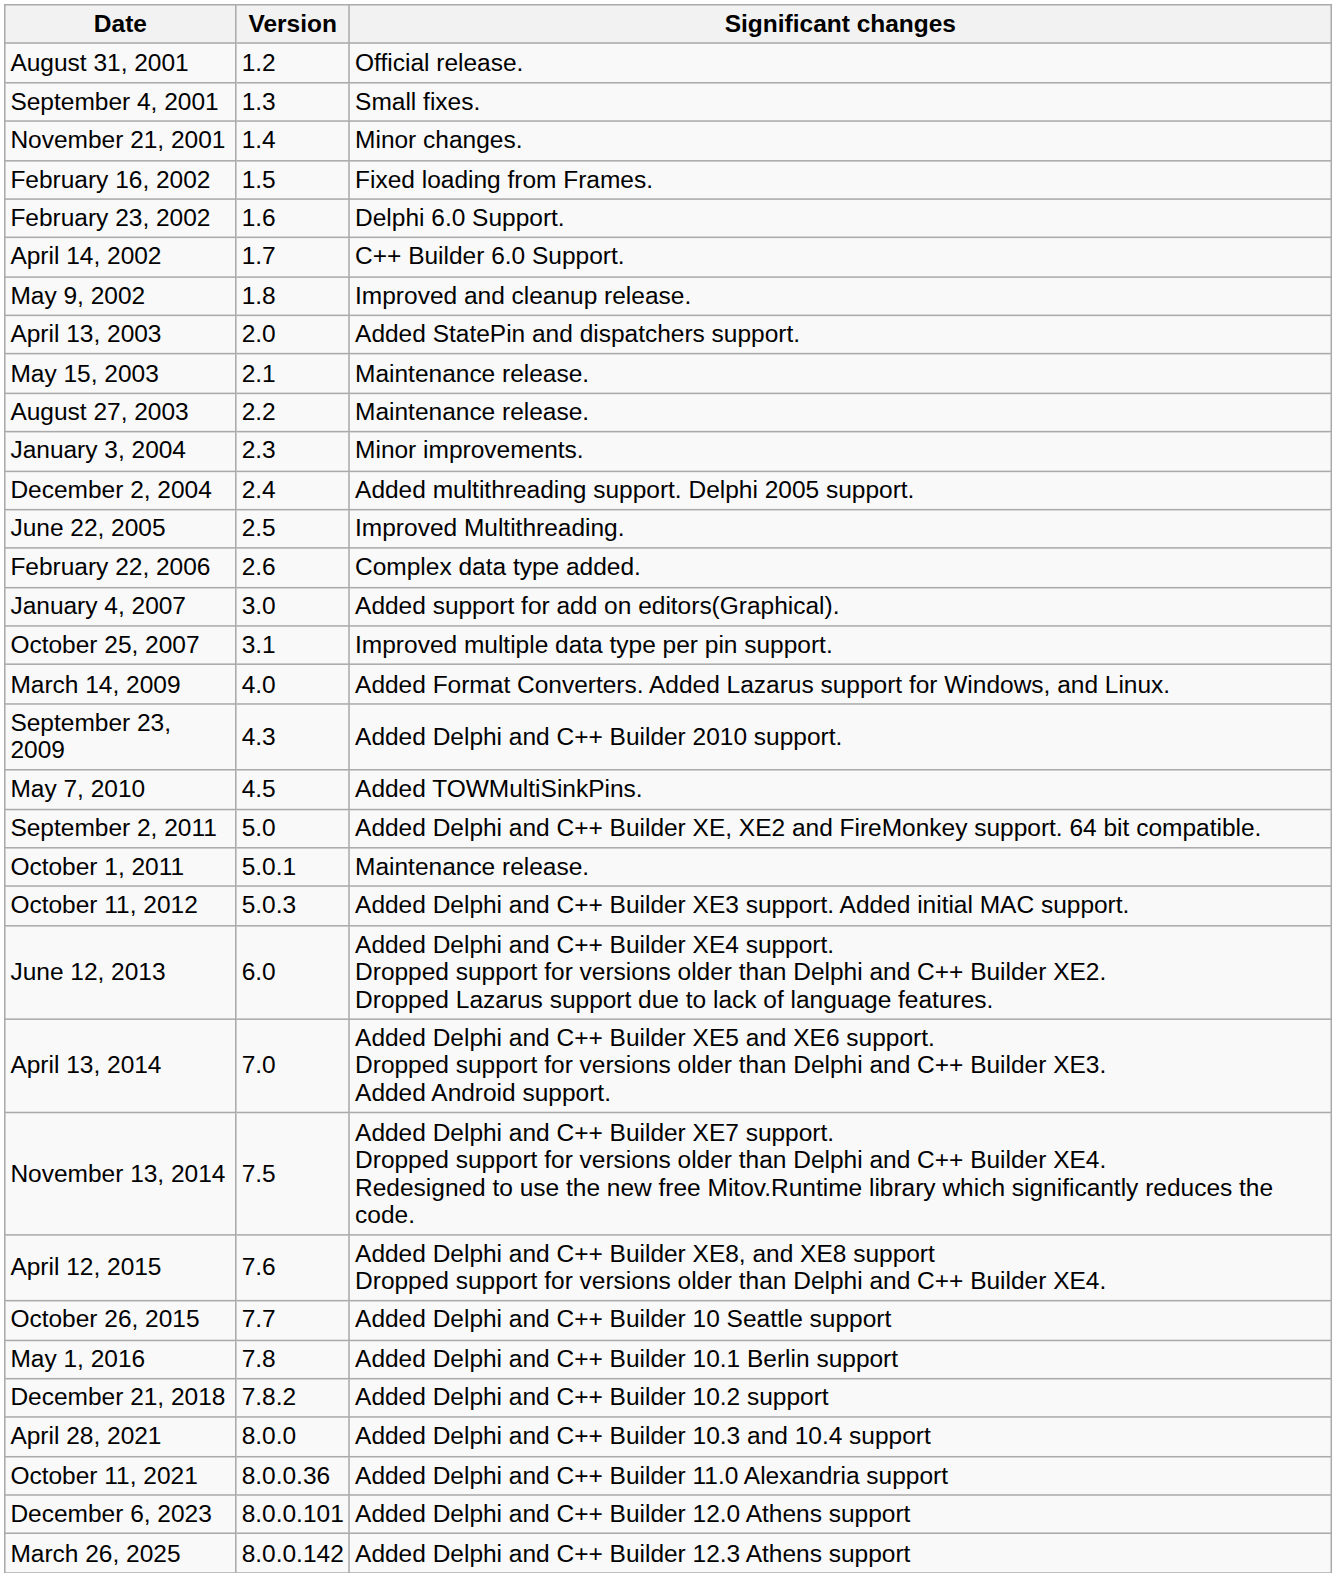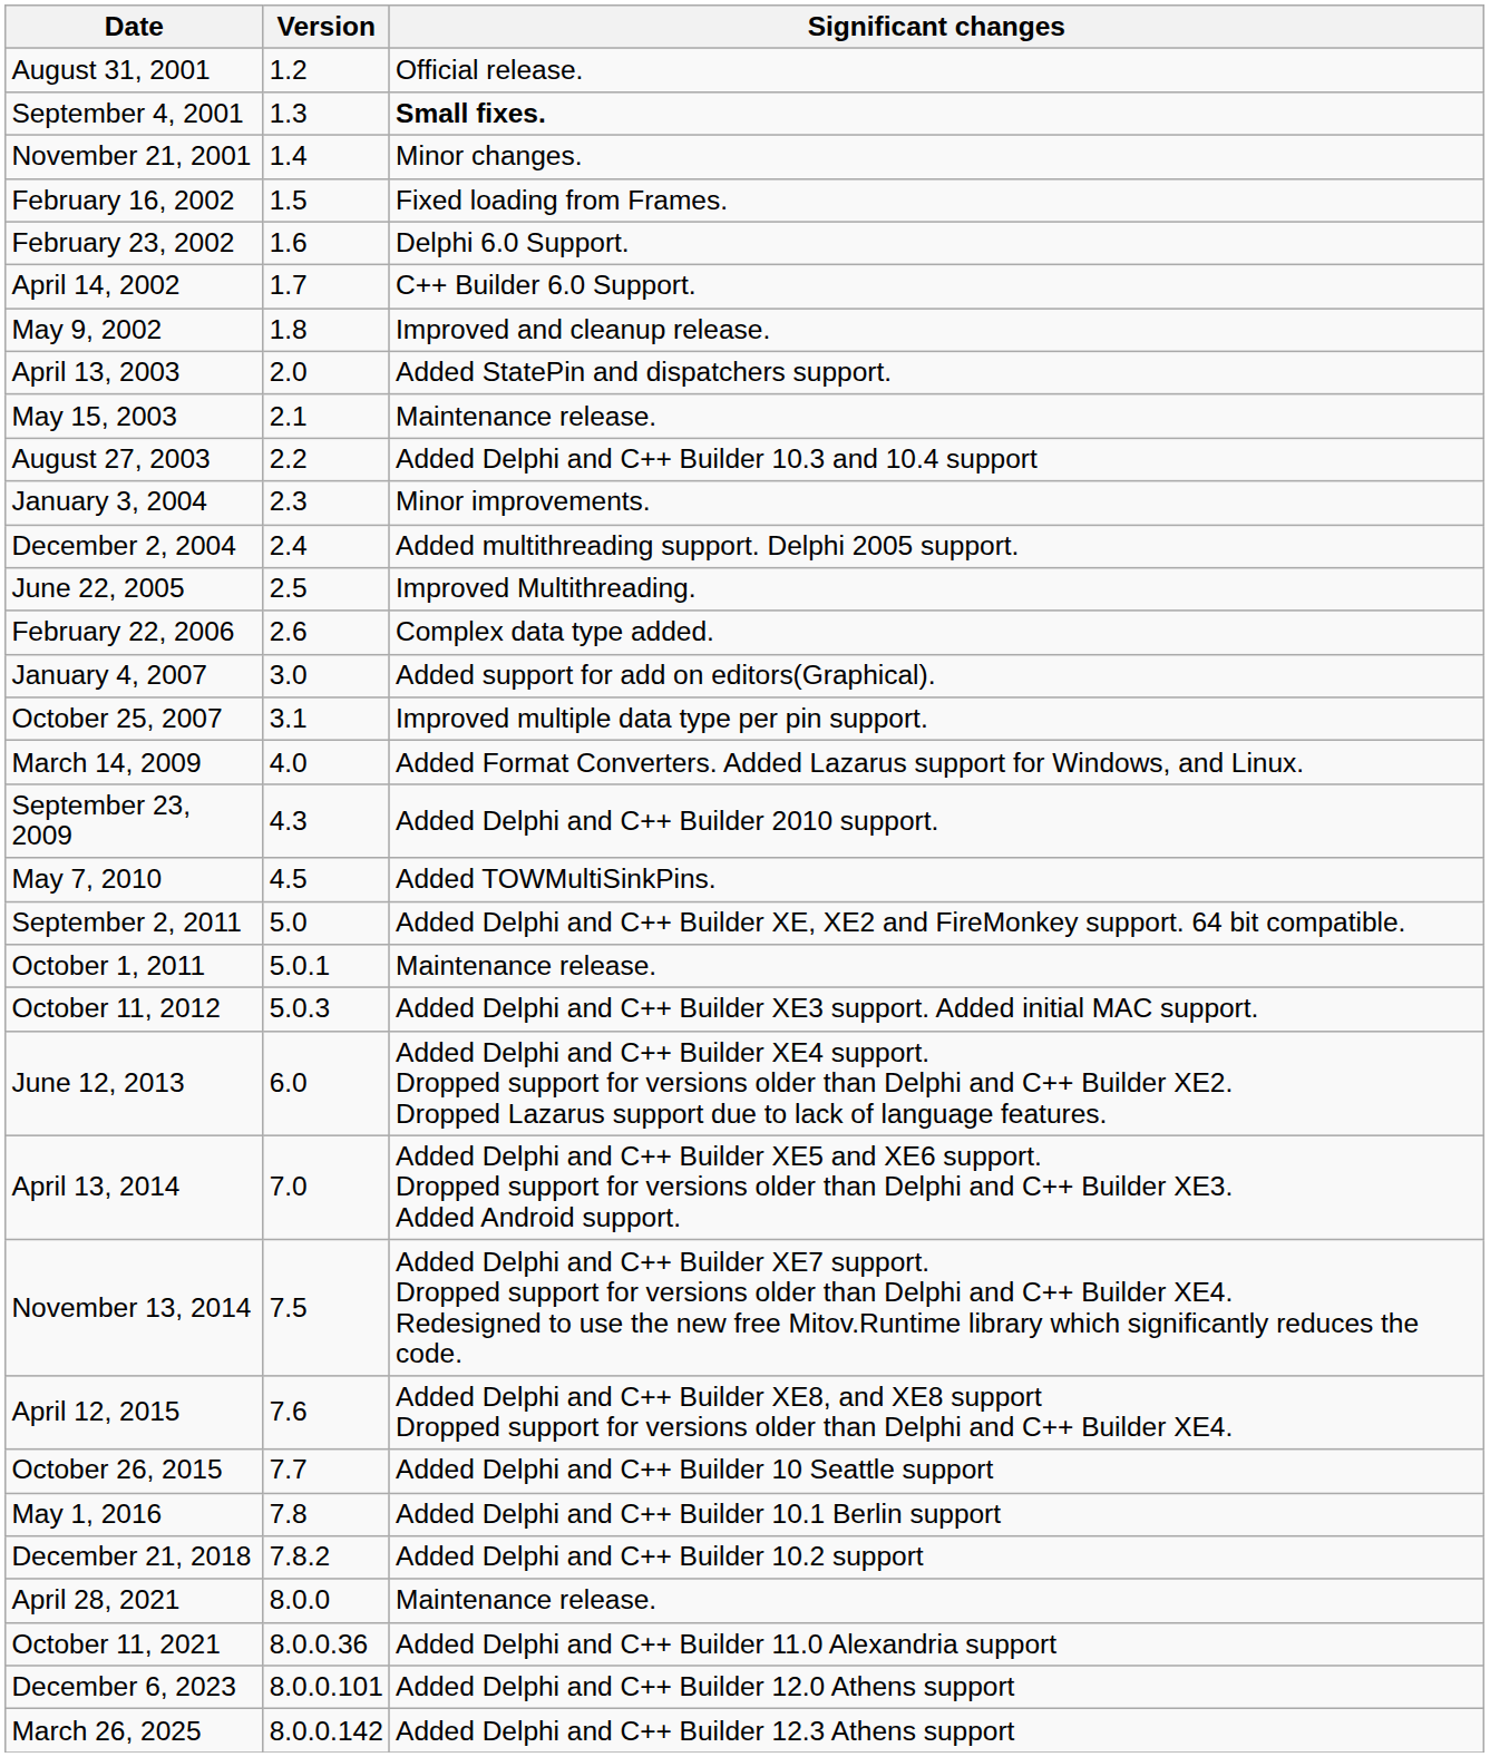 <table class="wikitable">
 <tr>
 <th>Date</th>
 <th>Version</th>
 <th>Significant changes</th>
 </tr>
 <tr>
 <td>August 31, 2001</td>
 <td>1.2</td>
 <td>Official release.</td>
 </tr>
 <tr>
 <td>September 4, 2001</td>
 <td>1.3</td>
-<td>Small fixes.</td>
+<td><strong>Small fixes.</strong></td>
 </tr>
 <tr>
 <td>November 21, 2001</td>
 <td>1.4</td>
 <td>Minor changes.</td>
 </tr>
 <tr>
 <td>February 16, 2002</td>
 <td>1.5</td>
 <td>Fixed loading from Frames.</td>
 </tr>
 <tr>
 <td>February 23, 2002</td>
 <td>1.6</td>
 <td>Delphi 6.0 Support.</td>
 </tr>
 <tr>
 <td>April 14, 2002</td>
 <td>1.7</td>
 <td>C++ Builder 6.0 Support.</td>
 </tr>
 <tr>
 <td>May 9, 2002</td>
 <td>1.8</td>
 <td>Improved and cleanup release.</td>
 </tr>
 <tr>
 <td>April 13, 2003</td>
 <td>2.0</td>
 <td>Added StatePin and dispatchers support.</td>
 </tr>
 <tr>
 <td>May 15, 2003</td>
 <td>2.1</td>
 <td>Maintenance release.</td>
 </tr>
 <tr>
 <td>August 27, 2003</td>
 <td>2.2</td>
-<td>Maintenance release.</td>
+<td>Added Delphi and C++ Builder 10.3 and 10.4 support</td>
 </tr>
 <tr>
 <td>January 3, 2004</td>
 <td>2.3</td>
 <td>Minor improvements.</td>
 </tr>
 <tr>
 <td>December 2, 2004</td>
 <td>2.4</td>
 <td>Added multithreading support. Delphi 2005 support.</td>
 </tr>
 <tr>
 <td>June 22, 2005</td>
 <td>2.5</td>
 <td>Improved Multithreading.</td>
 </tr>
 <tr>
 <td>February 22, 2006</td>
 <td>2.6</td>
 <td>Complex data type added.</td>
 </tr>
 <tr>
 <td>January 4, 2007</td>
 <td>3.0</td>
 <td>Added support for add on editors(Graphical).</td>
 </tr>
 <tr>
 <td>October 25, 2007</td>
 <td>3.1</td>
 <td>Improved multiple data type per pin support.</td>
 </tr>
 <tr>
 <td>March 14, 2009</td>
 <td>4.0</td>
 <td>Added Format Converters. Added Lazarus support for Windows, and Linux.</td>
 </tr>
 <tr>
 <td>September 23, 2009</td>
 <td>4.3</td>
 <td>Added Delphi and C++ Builder 2010 support.</td>
 </tr>
 <tr>
 <td>May 7, 2010</td>
 <td>4.5</td>
 <td>Added TOWMultiSinkPins.</td>
 </tr>
 <tr>
 <td>September 2, 2011</td>
 <td>5.0</td>
 <td>Added Delphi and C++ Builder XE, XE2 and FireMonkey support. 64 bit compatible.</td>
 </tr>
 <tr>
 <td>October 1, 2011</td>
 <td>5.0.1</td>
 <td>Maintenance release.</td>
 </tr>
 <tr>
 <td>October 11, 2012</td>
 <td>5.0.3</td>
 <td>Added Delphi and C++ Builder XE3 support. Added initial MAC support.</td>
 </tr>
 <tr>
 <td>June 12, 2013</td>
 <td>6.0</td>
 <td>Added Delphi and C++ Builder XE4 support.<br>Dropped support for versions older than Delphi and C++ Builder XE2.<br>Dropped Lazarus support due to lack of language features.</td>
 </tr>
 <tr>
 <td>April 13, 2014</td>
 <td>7.0</td>
 <td>Added Delphi and C++ Builder XE5 and XE6 support.<br>Dropped support for versions older than Delphi and C++ Builder XE3.<br>Added Android support.</td>
 </tr>
 <tr>
 <td>November 13, 2014</td>
 <td>7.5</td>
 <td>Added Delphi and C++ Builder XE7 support.<br>Dropped support for versions older than Delphi and C++ Builder XE4.<br>Redesigned to use the new free Mitov.Runtime library which significantly reduces the code.</td>
 </tr>
 <tr>
 <td>April 12, 2015</td>
 <td>7.6</td>
 <td>Added Delphi and C++ Builder XE8, and XE8 support<br>Dropped support for versions older than Delphi and C++ Builder XE4.</td>
 </tr>
 <tr>
 <td>October 26, 2015</td>
 <td>7.7</td>
 <td>Added Delphi and C++ Builder 10 Seattle support</td>
 </tr>
 <tr>
 <td>May 1, 2016</td>
 <td>7.8</td>
 <td>Added Delphi and C++ Builder 10.1 Berlin support</td>
 </tr>
 <tr>
 <td>December 21, 2018</td>
 <td>7.8.2</td>
 <td>Added Delphi and C++ Builder 10.2 support</td>
 </tr>
 <tr>
 <td>April 28, 2021</td>
 <td>8.0.0</td>
-<td>Added Delphi and C++ Builder 10.3 and 10.4 support</td>
+<td>Maintenance release.</td>
 </tr>
 <tr>
 <td>October 11, 2021</td>
 <td>8.0.0.36</td>
 <td>Added Delphi and C++ Builder 11.0 Alexandria support</td>
 </tr>
 <tr>
 <td>December 6, 2023</td>
 <td>8.0.0.101</td>
 <td>Added Delphi and C++ Builder 12.0 Athens support</td>
 </tr>
 <tr>
 <td>March 26, 2025</td>
 <td>8.0.0.142</td>
 <td>Added Delphi and C++ Builder 12.3 Athens support</td>
 </tr>
 </table>
